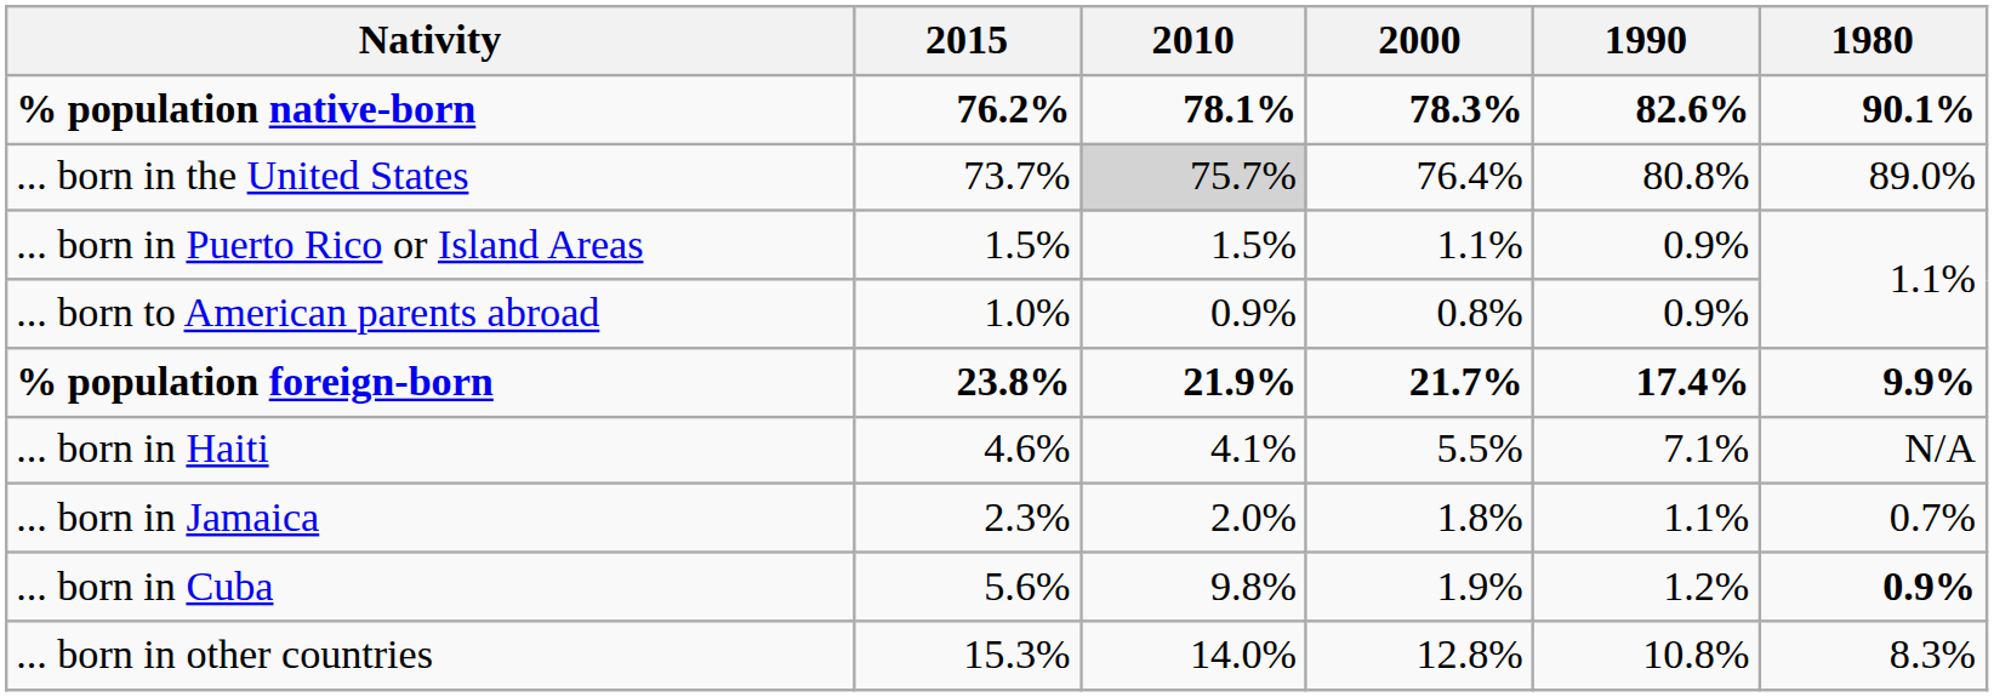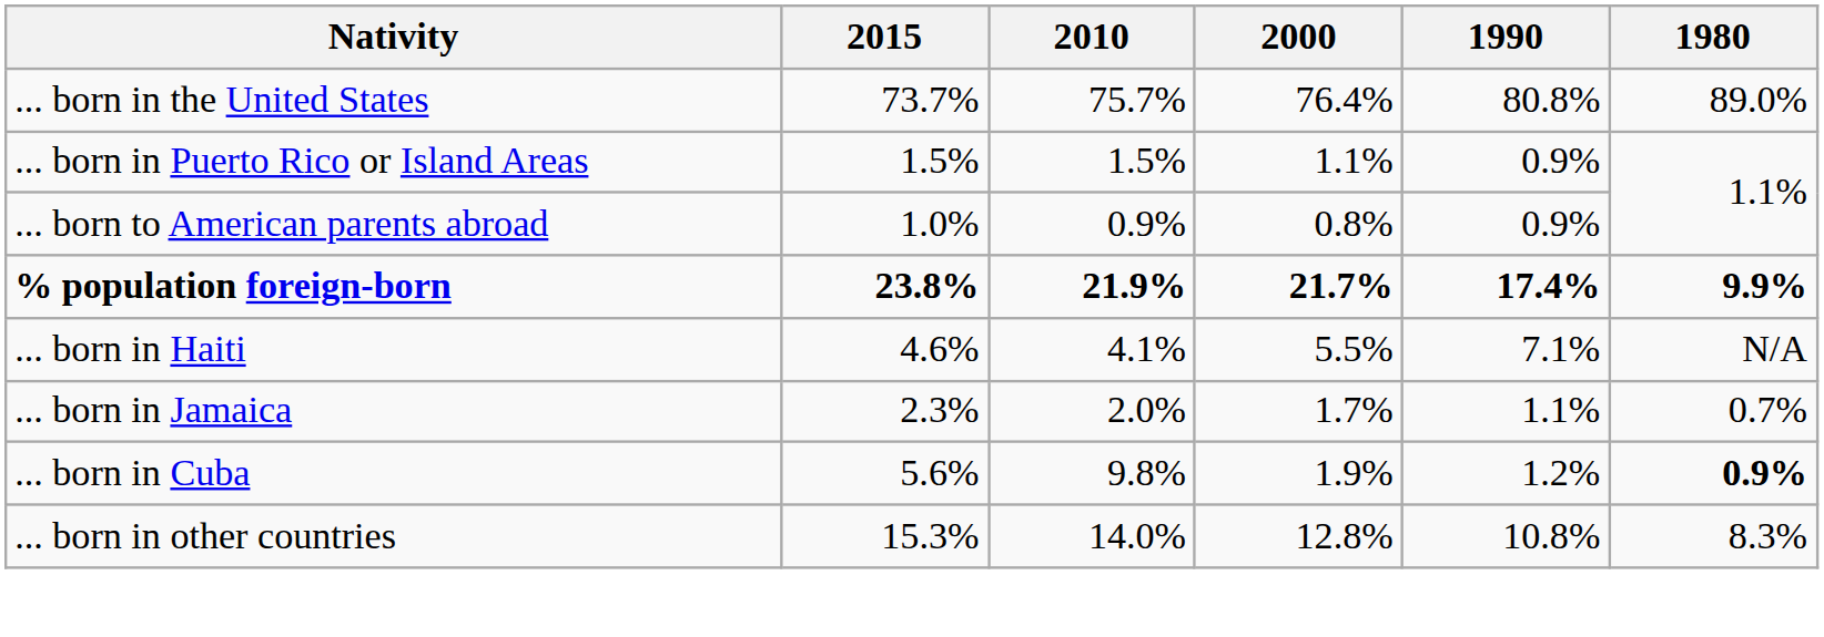 <table class="wikitable" style="font-size: 90%; text-align: right;">
 <tr>
 <th style="width: 20em;">Nativity</th>
 <th style="width: 5em;">2015</th>
 <th style="width: 5em;">2010</th>
 <th style="width: 5em;">2000</th>
 <th style="width: 5em;">1990</th>
 <th style="width: 5em;">1980</th>
 </tr>
 <tr>
-<td style="text-align:left"><strong>% population <a href='#'>native-born</a></strong></td>
-<td><strong>76.2%</strong></td>
-<td><strong>78.1%</strong></td>
-<td><strong>78.3%</strong></td>
-<td><strong>82.6%</strong></td>
-<td><strong>90.1%</strong></td>
-</tr>
-<tr>
 <td style="text-align:left">... born in the <a href='#'>United States</a></td>
 <td>73.7%</td>
-<td style="background: lightgrey;">75.7%</td>
+<td>75.7%</td>
 <td>76.4%</td>
 <td>80.8%</td>
 <td>89.0%</td>
 </tr>
 <tr>
 <td style="text-align:left">... born in <a href='#'>Puerto Rico</a> or <a href='#'>Island Areas</a></td>
 <td>1.5%</td>
 <td>1.5%</td>
 <td>1.1%</td>
 <td>0.9%</td>
 <td rowspan="2">1.1%</td>
 </tr>
 <tr>
 <td style="text-align:left">... born to <a href='#'>American parents abroad</a></td>
 <td>1.0%</td>
 <td>0.9%</td>
 <td>0.8%</td>
 <td>0.9%</td>
 </tr>
 <tr>
 <td style="text-align:left"><strong>% population <a href='#'>foreign-born</a></strong></td>
 <td><strong>23.8%</strong></td>
 <td><strong>21.9%</strong></td>
 <td><strong>21.7%</strong></td>
 <td><strong>17.4%</strong></td>
 <td><strong>9.9%</strong></td>
 </tr>
 <tr>
 <td style="text-align:left">... born in <a href='#'>Haiti</a></td>
 <td>4.6%</td>
 <td>4.1%</td>
 <td>5.5%</td>
 <td>7.1%</td>
 <td>N/A</td>
 </tr>
 <tr>
 <td style="text-align:left">... born in <a href='#'>Jamaica</a></td>
 <td>2.3%</td>
 <td>2.0%</td>
-<td>1.8%</td>
+<td>1.7%</td>
 <td>1.1%</td>
 <td>0.7%</td>
 </tr>
 <tr>
 <td style="text-align:left">... born in <a href='#'>Cuba</a></td>
 <td>5.6%</td>
 <td>9.8%</td>
 <td>1.9%</td>
 <td>1.2%</td>
 <td><strong>0.9%</strong></td>
 </tr>
 <tr>
 <td style="text-align:left">... born in other countries</td>
 <td>15.3%</td>
 <td>14.0%</td>
 <td>12.8%</td>
 <td>10.8%</td>
 <td>8.3%</td>
 </tr>
 </table>
